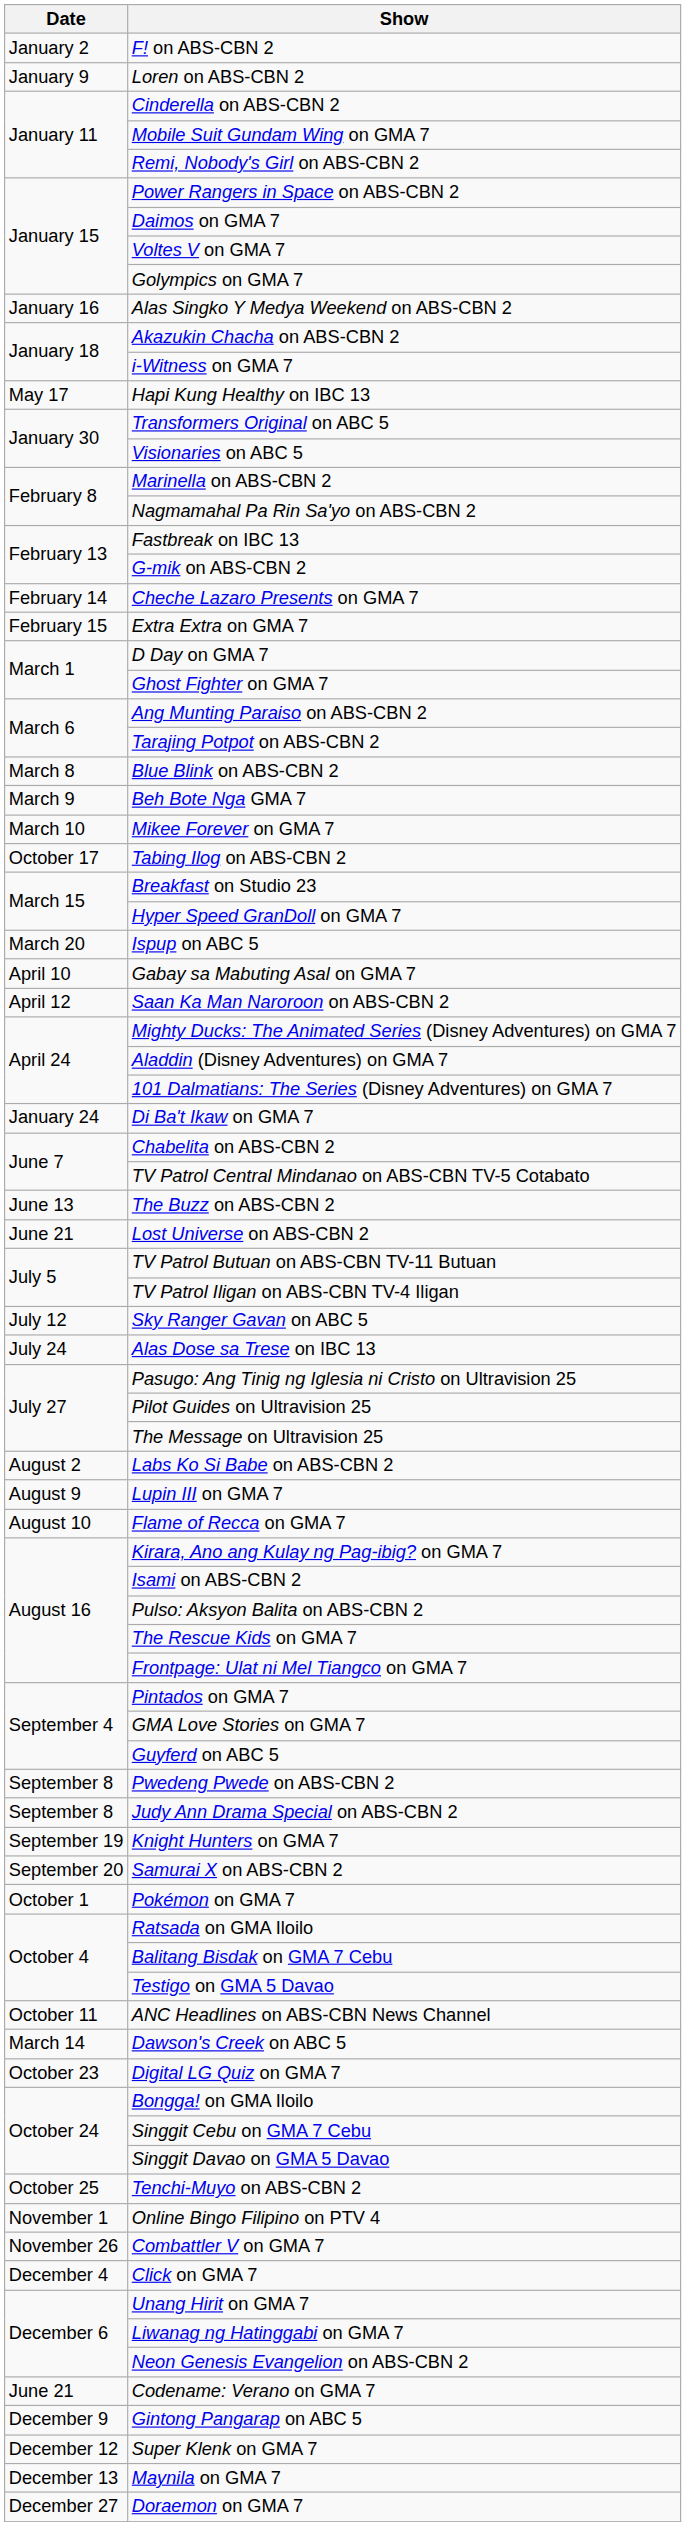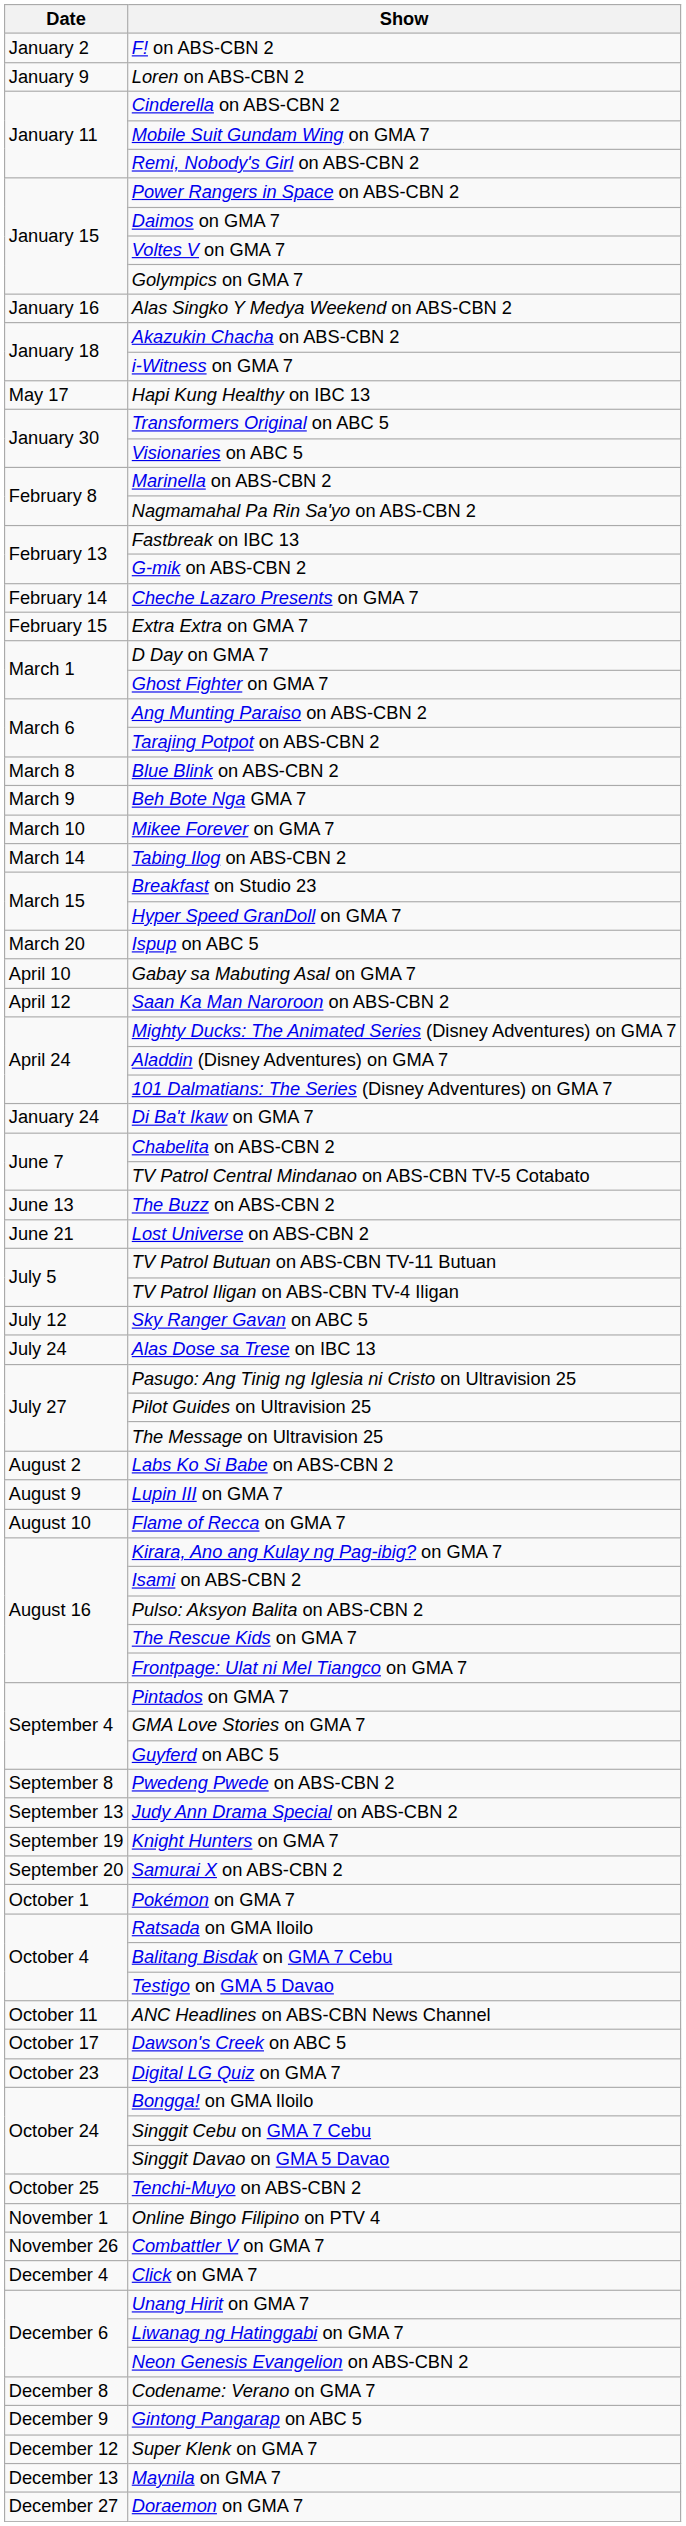 <table class="wikitable">
 <tr>
 <th>Date</th>
 <th>Show</th>
 </tr>
 <tr>
 <td>January 2</td>
 <td><em><a href='#'>F!</a></em> on ABS-CBN 2</td>
 </tr>
 <tr>
 <td>January 9</td>
 <td><em>Loren</em> on ABS-CBN 2</td>
 </tr>
 <tr>
 <td rowspan="3">January 11</td>
 <td><em><a href='#'>Cinderella</a></em> on ABS-CBN 2</td>
 </tr>
 <tr>
 <td><em><a href='#'>Mobile Suit Gundam Wing</a></em> on GMA 7</td>
 </tr>
 <tr>
 <td><em><a href='#'>Remi, Nobody's Girl</a></em> on ABS-CBN 2</td>
 </tr>
 <tr>
 <td rowspan="4">January 15</td>
 <td><em><a href='#'>Power Rangers in Space</a></em> on ABS-CBN 2</td>
 </tr>
 <tr>
 <td><em><a href='#'>Daimos</a></em> on GMA 7</td>
 </tr>
 <tr>
 <td><em><a href='#'>Voltes V</a></em> on GMA 7</td>
 </tr>
 <tr>
 <td><em>Golympics</em> on GMA 7</td>
 </tr>
 <tr>
 <td>January 16</td>
 <td><em>Alas Singko Y Medya Weekend</em> on ABS-CBN 2</td>
 </tr>
 <tr>
 <td rowspan="2">January 18</td>
 <td><em><a href='#'>Akazukin Chacha</a></em> on ABS-CBN 2</td>
 </tr>
 <tr>
 <td><em><a href='#'>i-Witness</a></em> on GMA 7</td>
 </tr>
 <tr>
 <td>May 17</td>
 <td><em>Hapi Kung Healthy</em> on IBC 13</td>
 </tr>
 <tr>
 <td rowspan="2">January 30</td>
 <td><em><a href='#'>Transformers Original</a></em> on ABC 5</td>
 </tr>
 <tr>
 <td><em><a href='#'>Visionaries</a></em> on ABC 5</td>
 </tr>
 <tr>
 <td rowspan="2">February 8</td>
 <td><em><a href='#'>Marinella</a></em> on ABS-CBN 2</td>
 </tr>
 <tr>
 <td><em>Nagmamahal Pa Rin Sa'yo</em> on ABS-CBN 2</td>
 </tr>
 <tr>
 <td rowspan="2">February 13</td>
 <td><em>Fastbreak</em> on IBC 13</td>
 </tr>
 <tr>
 <td><em><a href='#'>G-mik</a></em> on ABS-CBN 2</td>
 </tr>
 <tr>
 <td>February 14</td>
 <td><em><a href='#'>Cheche Lazaro Presents</a></em> on GMA 7</td>
 </tr>
 <tr>
 <td>February 15</td>
 <td><em>Extra Extra</em> on GMA 7</td>
 </tr>
 <tr>
 <td rowspan="2">March 1</td>
 <td><em>D Day</em> on GMA 7</td>
 </tr>
 <tr>
 <td><em><a href='#'>Ghost Fighter</a></em> on GMA 7</td>
 </tr>
 <tr>
 <td rowspan="2">March 6</td>
 <td><em><a href='#'>Ang Munting Paraiso</a></em> on ABS-CBN 2</td>
 </tr>
 <tr>
 <td><em><a href='#'>Tarajing Potpot</a></em> on ABS-CBN 2</td>
 </tr>
 <tr>
 <td>March 8</td>
 <td><em><a href='#'>Blue Blink</a></em> on ABS-CBN 2</td>
 </tr>
 <tr>
 <td>March 9</td>
 <td><em><a href='#'>Beh Bote Nga</a></em> GMA 7</td>
 </tr>
 <tr>
 <td>March 10</td>
 <td><em><a href='#'>Mikee Forever</a></em> on GMA 7</td>
 </tr>
 <tr>
-<td>October 17</td>
+<td>March 14</td>
 <td><em><a href='#'>Tabing Ilog</a></em> on ABS-CBN 2</td>
 </tr>
 <tr>
 <td rowspan="2">March 15</td>
 <td><em><a href='#'>Breakfast</a></em> on Studio 23</td>
 </tr>
 <tr>
 <td><em><a href='#'>Hyper Speed GranDoll</a></em> on GMA 7</td>
 </tr>
 <tr>
 <td>March 20</td>
 <td><em><a href='#'>Ispup</a></em> on ABC 5</td>
 </tr>
 <tr>
 <td>April 10</td>
 <td><em>Gabay sa Mabuting Asal</em> on GMA 7</td>
 </tr>
 <tr>
 <td>April 12</td>
 <td><em><a href='#'>Saan Ka Man Naroroon</a></em> on ABS-CBN 2</td>
 </tr>
 <tr>
 <td rowspan="3">April 24</td>
 <td><em><a href='#'>Mighty Ducks: The Animated Series</a></em> (Disney Adventures) on GMA 7</td>
 </tr>
 <tr>
 <td><em><a href='#'>Aladdin</a></em> (Disney Adventures) on GMA 7</td>
 </tr>
 <tr>
 <td><em><a href='#'>101 Dalmatians: The Series</a></em> (Disney Adventures) on GMA 7</td>
 </tr>
 <tr>
 <td>January 24</td>
 <td><em><a href='#'>Di Ba't Ikaw</a></em> on GMA 7</td>
 </tr>
 <tr>
 <td rowspan="2">June 7</td>
 <td><em><a href='#'>Chabelita</a></em> on ABS-CBN 2</td>
 </tr>
 <tr>
 <td><em>TV Patrol Central Mindanao</em> on ABS-CBN TV-5 Cotabato</td>
 </tr>
 <tr>
 <td>June 13</td>
 <td><em><a href='#'>The Buzz</a></em> on ABS-CBN 2</td>
 </tr>
 <tr>
 <td>June 21</td>
 <td><em><a href='#'>Lost Universe</a></em> on ABS-CBN 2</td>
 </tr>
 <tr>
 <td rowspan="2">July 5</td>
 <td><em>TV Patrol Butuan</em> on ABS-CBN TV-11 Butuan</td>
 </tr>
 <tr>
 <td><em>TV Patrol Iligan</em> on ABS-CBN TV-4 Iligan</td>
 </tr>
 <tr>
 <td>July 12</td>
 <td><em><a href='#'>Sky Ranger Gavan</a></em> on ABC 5</td>
 </tr>
 <tr>
 <td>July 24</td>
 <td><em><a href='#'>Alas Dose sa Trese</a></em> on IBC 13</td>
 </tr>
 <tr>
 <td rowspan="3">July 27</td>
 <td><em>Pasugo: Ang Tinig ng Iglesia ni Cristo</em> on Ultravision 25</td>
 </tr>
 <tr>
 <td><em>Pilot Guides</em> on Ultravision 25</td>
 </tr>
 <tr>
 <td><em>The Message</em> on Ultravision 25</td>
 </tr>
 <tr>
 <td>August 2</td>
 <td><em><a href='#'>Labs Ko Si Babe</a></em> on ABS-CBN 2</td>
 </tr>
 <tr>
 <td>August 9</td>
 <td><em><a href='#'>Lupin III</a></em> on GMA 7</td>
 </tr>
 <tr>
 <td>August 10</td>
 <td><em><a href='#'>Flame of Recca</a></em> on GMA 7</td>
 </tr>
 <tr>
 <td rowspan="5">August 16</td>
 <td><em><a href='#'>Kirara, Ano ang Kulay ng Pag-ibig?</a></em> on GMA 7</td>
 </tr>
 <tr>
 <td><em><a href='#'>Isami</a></em> on ABS-CBN 2</td>
 </tr>
 <tr>
 <td><em>Pulso: Aksyon Balita</em> on ABS-CBN 2</td>
 </tr>
 <tr>
 <td><em><a href='#'>The Rescue Kids</a></em> on GMA 7</td>
 </tr>
 <tr>
 <td><em><a href='#'>Frontpage: Ulat ni Mel Tiangco</a></em> on GMA 7</td>
 </tr>
 <tr>
 <td rowspan="3">September 4</td>
 <td><em><a href='#'>Pintados</a></em> on GMA 7</td>
 </tr>
 <tr>
 <td><em>GMA Love Stories</em> on GMA 7</td>
 </tr>
 <tr>
 <td><em><a href='#'>Guyferd</a></em> on ABC 5</td>
 </tr>
 <tr>
 <td>September 8</td>
 <td><em><a href='#'>Pwedeng Pwede</a></em> on ABS-CBN 2</td>
 </tr>
 <tr>
-<td>September 8</td>
+<td>September 13</td>
 <td><em><a href='#'>Judy Ann Drama Special</a></em> on ABS-CBN 2</td>
 </tr>
 <tr>
 <td>September 19</td>
 <td><em><a href='#'>Knight Hunters</a></em> on GMA 7</td>
 </tr>
 <tr>
 <td>September 20</td>
 <td><em><a href='#'>Samurai X</a></em> on ABS-CBN 2</td>
 </tr>
 <tr>
 <td>October 1</td>
 <td><em><a href='#'>Pokémon</a></em> on GMA 7</td>
 </tr>
 <tr>
 <td rowspan="3">October 4</td>
 <td><em><a href='#'>Ratsada</a></em> on GMA Iloilo</td>
 </tr>
 <tr>
 <td><em><a href='#'>Balitang Bisdak</a></em> on <a href='#'>GMA 7 Cebu</a></td>
 </tr>
 <tr>
 <td><em><a href='#'>Testigo</a></em> on <a href='#'>GMA 5 Davao</a></td>
 </tr>
 <tr>
 <td>October 11</td>
 <td><em>ANC Headlines</em> on ABS-CBN News Channel</td>
 </tr>
 <tr>
-<td>March 14</td>
+<td>October 17</td>
 <td><em><a href='#'>Dawson's Creek</a></em> on ABC 5</td>
 </tr>
 <tr>
 <td>October 23</td>
 <td><em><a href='#'>Digital LG Quiz</a></em> on GMA 7</td>
 </tr>
 <tr>
 <td rowspan="3">October 24</td>
 <td><em><a href='#'>Bongga!</a></em> on GMA Iloilo</td>
 </tr>
 <tr>
 <td><em>Singgit Cebu</em> on <a href='#'>GMA 7 Cebu</a></td>
 </tr>
 <tr>
 <td><em>Singgit Davao</em> on <a href='#'>GMA 5 Davao</a></td>
 </tr>
 <tr>
 <td>October 25</td>
 <td><em><a href='#'>Tenchi-Muyo</a></em> on ABS-CBN 2</td>
 </tr>
 <tr>
 <td>November 1</td>
 <td><em>Online Bingo Filipino</em> on PTV 4</td>
 </tr>
 <tr>
 <td>November 26</td>
 <td><em><a href='#'>Combattler V</a></em> on GMA 7</td>
 </tr>
 <tr>
 <td>December 4</td>
 <td><em><a href='#'>Click</a></em> on GMA 7</td>
 </tr>
 <tr>
 <td rowspan="3">December 6</td>
 <td><em><a href='#'>Unang Hirit</a></em> on GMA 7</td>
 </tr>
 <tr>
 <td><em><a href='#'>Liwanag ng Hatinggabi</a></em> on GMA 7</td>
 </tr>
 <tr>
 <td><em><a href='#'>Neon Genesis Evangelion</a></em> on ABS-CBN 2</td>
 </tr>
 <tr>
-<td>June 21</td>
+<td>December 8</td>
 <td><em>Codename: Verano</em> on GMA 7</td>
 </tr>
 <tr>
 <td>December 9</td>
 <td><em><a href='#'> Gintong Pangarap</a></em> on ABC 5</td>
 </tr>
 <tr>
 <td>December 12</td>
 <td><em>Super Klenk</em> on GMA 7</td>
 </tr>
 <tr>
 <td>December 13</td>
 <td><em><a href='#'>Maynila</a></em> on GMA 7</td>
 </tr>
 <tr>
 <td>December 27</td>
 <td><em><a href='#'>Doraemon</a></em> on GMA 7</td>
 </tr>
 </table>
